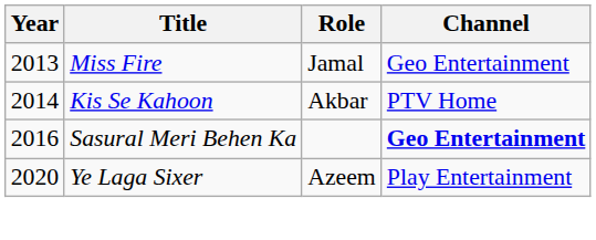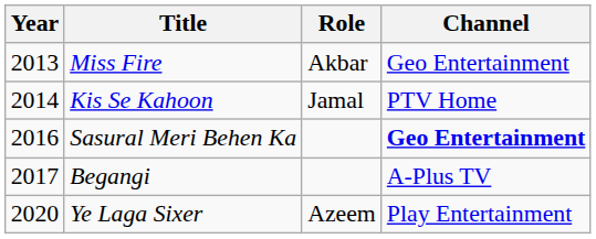 <table class="wikitable">
 <tr>
 <th>Year</th>
 <th>Title</th>
 <th>Role</th>
 <th>Channel</th>
 </tr>
 <tr>
 <td>2013</td>
 <td><em><a href='#'>Miss Fire</a></em></td>
-<td>Jamal</td>
+<td>Akbar</td>
 <td><a href='#'>Geo Entertainment</a></td>
 </tr>
 <tr>
 <td>2014</td>
 <td><em><a href='#'>Kis Se Kahoon</a></em></td>
-<td>Akbar</td>
+<td>Jamal</td>
 <td><a href='#'>PTV Home</a></td>
 </tr>
 <tr>
 <td>2016</td>
 <td><em>Sasural Meri Behen Ka</em></td>
 <td></td>
 <td><strong><a href='#'>Geo Entertainment</a></strong></td>
 </tr>
 <tr>
+<td>2017</td>
+<td><em>Begangi</em></td>
+<td></td>
+<td><a href='#'>A-Plus TV</a></td>
+</tr>
+<tr>
 <td>2020</td>
 <td><em>Ye Laga Sixer</em></td>
 <td>Azeem</td>
 <td><a href='#'>Play Entertainment</a></td>
 </tr>
 </table>
